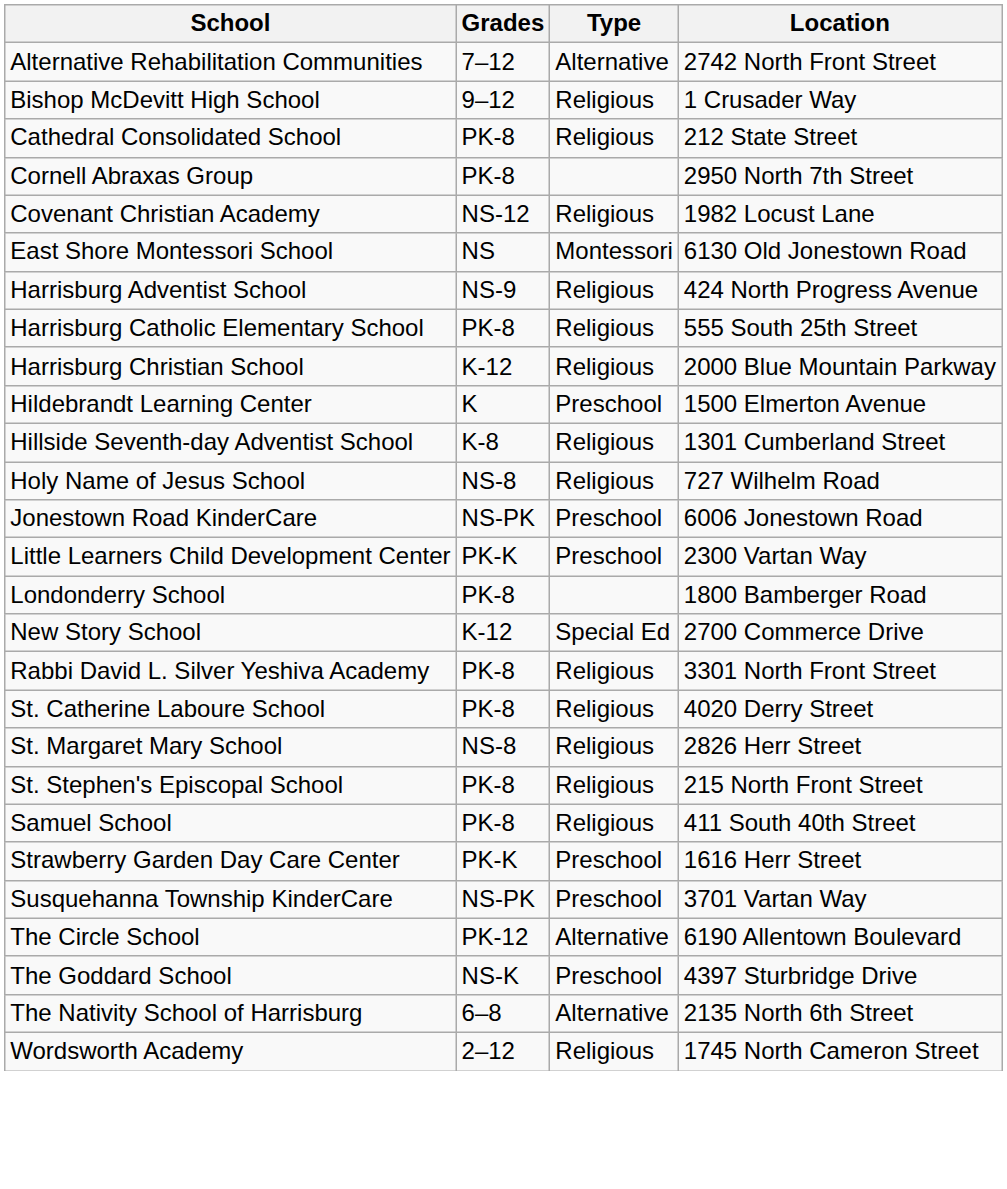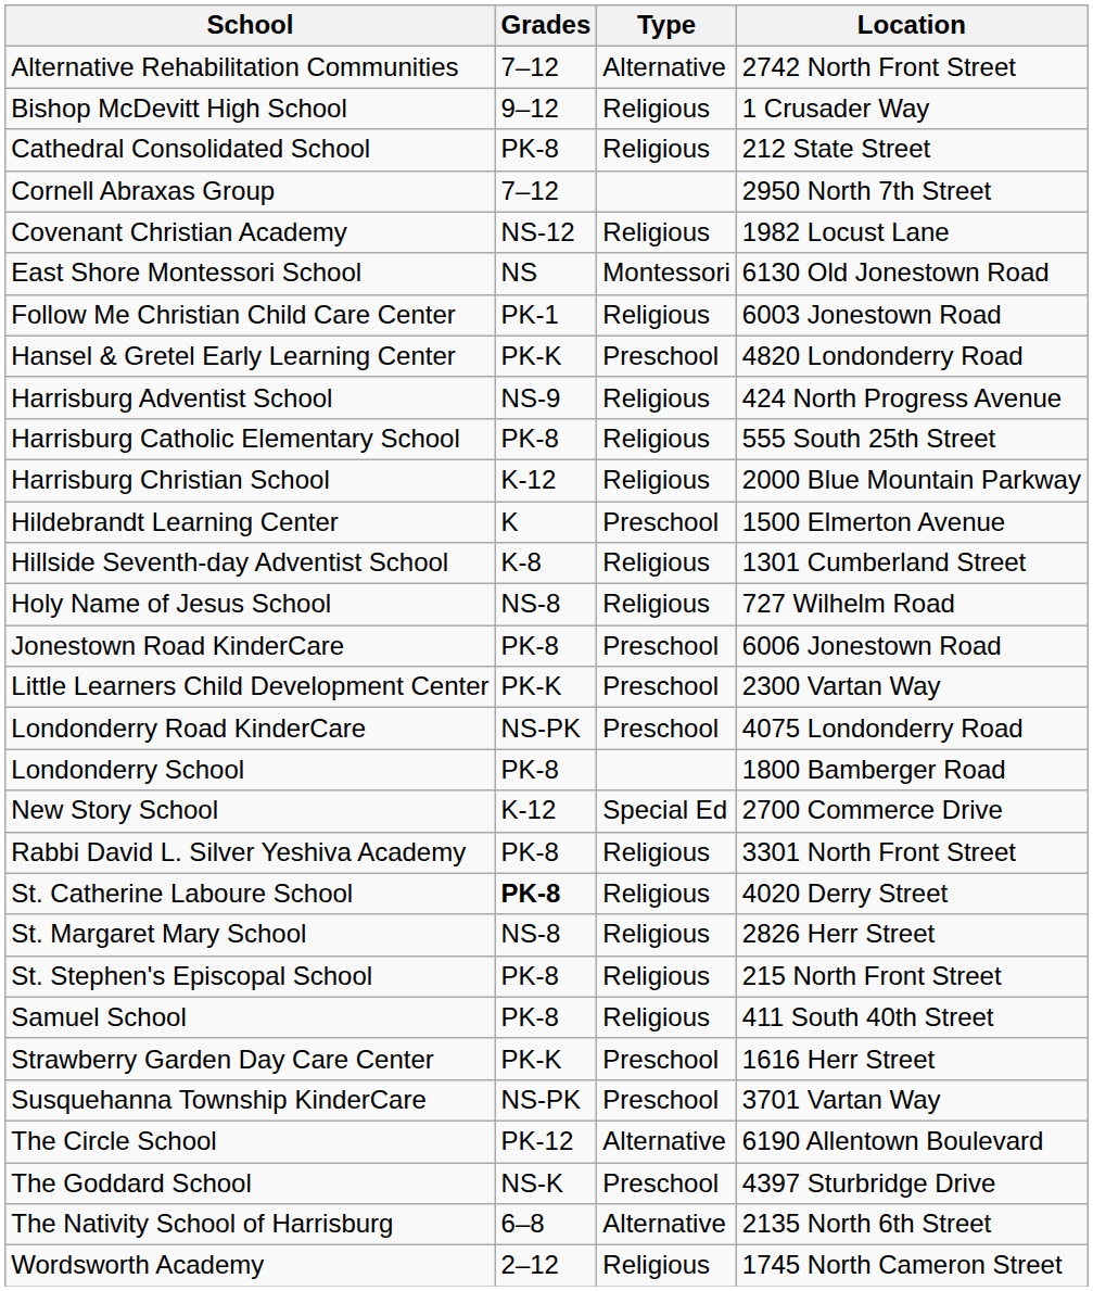 <table class="wikitable">
 <tr>
 <th>School</th>
 <th>Grades</th>
 <th>Type</th>
 <th>Location</th>
 </tr>
 <tr>
 <td>Alternative Rehabilitation Communities</td>
 <td>7–12</td>
 <td>Alternative</td>
 <td>2742 North Front Street</td>
 </tr>
 <tr>
 <td>Bishop McDevitt High School</td>
 <td>9–12</td>
 <td>Religious</td>
 <td>1 Crusader Way</td>
 </tr>
 <tr>
 <td>Cathedral Consolidated School</td>
 <td>PK-8</td>
 <td>Religious</td>
 <td>212 State Street</td>
 </tr>
 <tr>
 <td>Cornell Abraxas Group</td>
-<td>PK-8</td>
+<td>7–12</td>
 <td></td>
 <td>2950 North 7th Street</td>
 </tr>
 <tr>
 <td>Covenant Christian Academy</td>
 <td>NS-12</td>
 <td>Religious</td>
 <td>1982 Locust Lane</td>
 </tr>
 <tr>
 <td>East Shore Montessori School</td>
 <td>NS</td>
 <td>Montessori</td>
 <td>6130 Old Jonestown Road</td>
+</tr>
+<tr>
+<td>Follow Me Christian Child Care Center</td>
+<td>PK-1</td>
+<td>Religious</td>
+<td>6003 Jonestown Road</td>
+</tr>
+<tr>
+<td>Hansel & Gretel Early Learning Center</td>
+<td>PK-K</td>
+<td>Preschool</td>
+<td>4820 Londonderry Road</td>
 </tr>
 <tr>
 <td>Harrisburg Adventist School</td>
 <td>NS-9</td>
 <td>Religious</td>
 <td>424 North Progress Avenue</td>
 </tr>
 <tr>
 <td>Harrisburg Catholic Elementary School</td>
 <td>PK-8</td>
 <td>Religious</td>
 <td>555 South 25th Street</td>
 </tr>
 <tr>
 <td>Harrisburg Christian School</td>
 <td>K-12</td>
 <td>Religious</td>
 <td>2000 Blue Mountain Parkway</td>
 </tr>
 <tr>
 <td>Hildebrandt Learning Center</td>
 <td>K</td>
 <td>Preschool</td>
 <td>1500 Elmerton Avenue</td>
 </tr>
 <tr>
 <td>Hillside Seventh-day Adventist School</td>
 <td>K-8</td>
 <td>Religious</td>
 <td>1301 Cumberland Street</td>
 </tr>
 <tr>
 <td>Holy Name of Jesus School</td>
 <td>NS-8</td>
 <td>Religious</td>
 <td>727 Wilhelm Road</td>
 </tr>
 <tr>
 <td>Jonestown Road KinderCare</td>
-<td>NS-PK</td>
+<td>PK-8</td>
 <td>Preschool</td>
 <td>6006 Jonestown Road</td>
 </tr>
 <tr>
 <td>Little Learners Child Development Center</td>
 <td>PK-K</td>
 <td>Preschool</td>
 <td>2300 Vartan Way</td>
+</tr>
+<tr>
+<td>Londonderry Road KinderCare</td>
+<td>NS-PK</td>
+<td>Preschool</td>
+<td>4075 Londonderry Road</td>
 </tr>
 <tr>
 <td>Londonderry School</td>
 <td>PK-8</td>
 <td></td>
 <td>1800 Bamberger Road</td>
 </tr>
 <tr>
 <td>New Story School</td>
 <td>K-12</td>
 <td>Special Ed</td>
 <td>2700 Commerce Drive</td>
 </tr>
 <tr>
 <td>Rabbi David L. Silver Yeshiva Academy</td>
 <td>PK-8</td>
 <td>Religious</td>
 <td>3301 North Front Street</td>
 </tr>
 <tr>
 <td>St. Catherine Laboure School</td>
-<td>PK-8</td>
+<td><strong>PK-8</strong></td>
 <td>Religious</td>
 <td>4020 Derry Street</td>
 </tr>
 <tr>
 <td>St. Margaret Mary School</td>
 <td>NS-8</td>
 <td>Religious</td>
 <td>2826 Herr Street</td>
 </tr>
 <tr>
 <td>St. Stephen's Episcopal School</td>
 <td>PK-8</td>
 <td>Religious</td>
 <td>215 North Front Street</td>
 </tr>
 <tr>
 <td>Samuel School</td>
 <td>PK-8</td>
 <td>Religious</td>
 <td>411 South 40th Street</td>
 </tr>
 <tr>
 <td>Strawberry Garden Day Care Center</td>
 <td>PK-K</td>
 <td>Preschool</td>
 <td>1616 Herr Street</td>
 </tr>
 <tr>
 <td>Susquehanna Township KinderCare</td>
 <td>NS-PK</td>
 <td>Preschool</td>
 <td>3701 Vartan Way</td>
 </tr>
 <tr>
 <td>The Circle School</td>
 <td>PK-12</td>
 <td>Alternative</td>
 <td>6190 Allentown Boulevard</td>
 </tr>
 <tr>
 <td>The Goddard School</td>
 <td>NS-K</td>
 <td>Preschool</td>
 <td>4397 Sturbridge Drive</td>
 </tr>
 <tr>
 <td>The Nativity School of Harrisburg</td>
 <td>6–8</td>
 <td>Alternative</td>
 <td>2135 North 6th Street</td>
 </tr>
 <tr>
 <td>Wordsworth Academy</td>
 <td>2–12</td>
 <td>Religious</td>
 <td>1745 North Cameron Street</td>
 </tr>
 </table>
